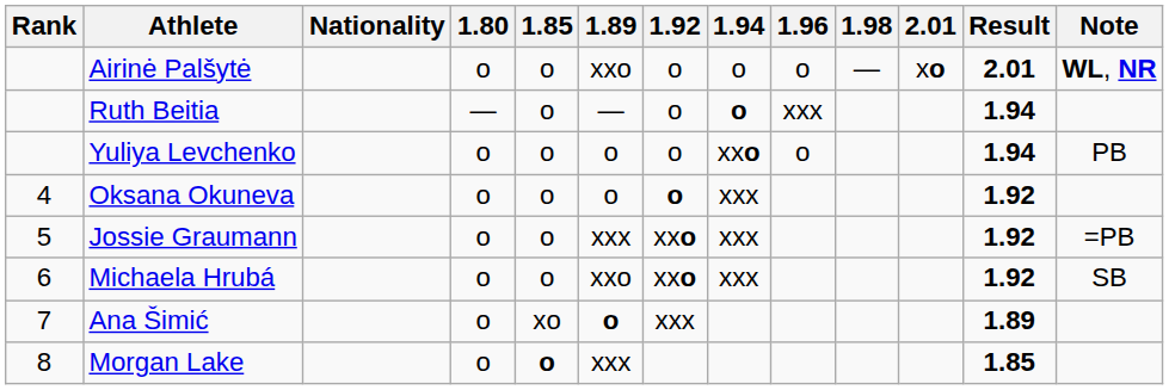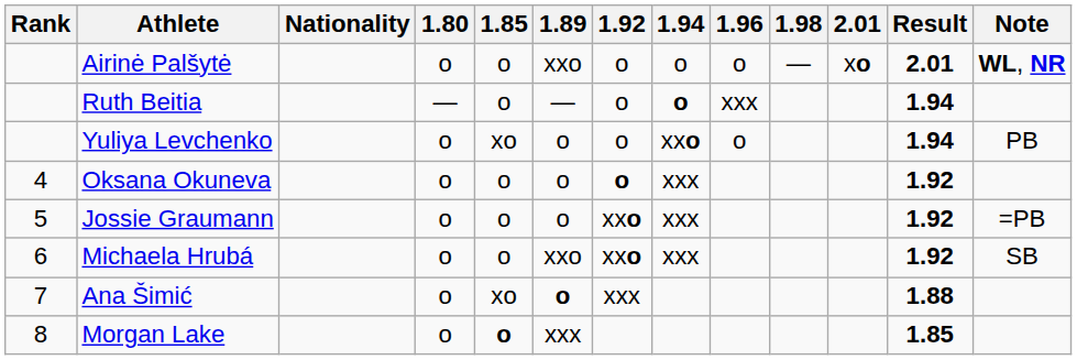 <table class="wikitable sortable" style="text-align:center">
 <tr>
 <th>Rank</th>
 <th>Athlete</th>
 <th>Nationality</th>
 <th>1.80</th>
 <th>1.85</th>
 <th>1.89</th>
 <th>1.92</th>
 <th>1.94</th>
 <th>1.96</th>
 <th>1.98</th>
 <th>2.01</th>
 <th>Result</th>
 <th>Note</th>
 </tr>
 <tr>
 <td></td>
 <td align=left><a href='#'>Airinė Palšytė</a></td>
 <td align=left></td>
 <td>o</td>
 <td>o</td>
 <td>xxo</td>
 <td>o</td>
 <td>o</td>
 <td>o</td>
 <td>—</td>
 <td>x<strong>o</strong></td>
 <td><strong>2.01</strong></td>
 <td><strong>WL</strong>, <strong><a href='#'>NR</a></strong></td>
 </tr>
 <tr>
 <td></td>
 <td align=left><a href='#'>Ruth Beitia</a></td>
 <td align=left></td>
 <td>—</td>
 <td>o</td>
 <td>—</td>
 <td>o</td>
 <td><strong>o</strong></td>
 <td>xxx</td>
 <td></td>
 <td></td>
 <td><strong>1.94</strong></td>
 <td></td>
 </tr>
 <tr>
 <td></td>
 <td align=left><a href='#'>Yuliya Levchenko</a></td>
 <td align=left></td>
 <td>o</td>
-<td>o</td>
+<td>xo</td>
 <td>o</td>
 <td>o</td>
 <td>xx<strong>o</strong></td>
 <td>o</td>
 <td></td>
 <td></td>
 <td><strong>1.94</strong></td>
 <td>PB</td>
 </tr>
 <tr>
 <td>4</td>
 <td align=left><a href='#'>Oksana Okuneva</a></td>
 <td align=left></td>
 <td>o</td>
 <td>o</td>
 <td>o</td>
 <td><strong>o</strong></td>
 <td>xxx</td>
 <td></td>
 <td></td>
 <td></td>
 <td><strong>1.92</strong></td>
 <td></td>
 </tr>
 <tr>
 <td>5</td>
 <td align=left><a href='#'>Jossie Graumann</a></td>
 <td align=left></td>
 <td>o</td>
 <td>o</td>
-<td>xxx</td>
+<td>o</td>
 <td>xx<strong>o</strong></td>
 <td>xxx</td>
 <td></td>
 <td></td>
 <td></td>
 <td><strong>1.92</strong></td>
 <td>=PB</td>
 </tr>
 <tr>
 <td>6</td>
 <td align=left><a href='#'>Michaela Hrubá</a></td>
 <td align=left></td>
 <td>o</td>
 <td>o</td>
 <td>xxo</td>
 <td>xx<strong>o</strong></td>
 <td>xxx</td>
 <td></td>
 <td></td>
 <td></td>
 <td><strong>1.92</strong></td>
 <td>SB</td>
 </tr>
 <tr>
 <td>7</td>
 <td align=left><a href='#'>Ana Šimić</a></td>
 <td align=left></td>
 <td>o</td>
 <td>xo</td>
 <td><strong>o</strong></td>
 <td>xxx</td>
 <td></td>
 <td></td>
 <td></td>
 <td></td>
-<td><strong>1.89</strong></td>
+<td><strong>1.88</strong></td>
 <td></td>
 </tr>
 <tr>
 <td>8</td>
 <td align=left><a href='#'>Morgan Lake</a></td>
 <td align=left></td>
 <td>o</td>
 <td><strong>o</strong></td>
 <td>xxx</td>
 <td></td>
 <td></td>
 <td></td>
 <td></td>
 <td></td>
 <td><strong>1.85</strong></td>
 <td></td>
 </tr>
 </table>
